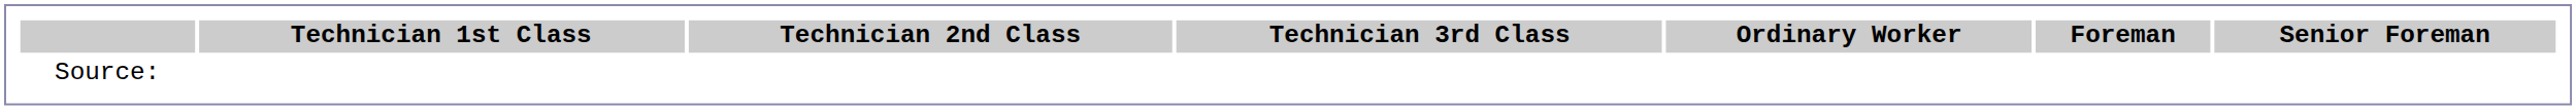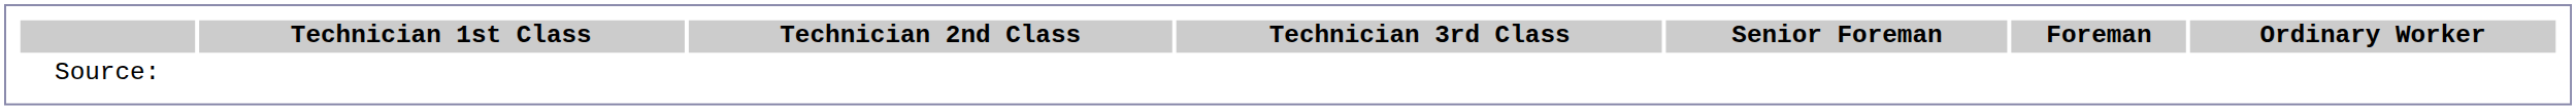 <table style="width:100%; border:1px solid #8888aa; background:#fff; padding:5px; font-size:95%; margin:0 12px 12px 0; text-align:center;">
 <tr style="background:#ccc;">
 <th></th>
 <th colspan="1">Technician 1st Class</th>
 <th colspan="1">Technician 2nd Class</th>
 <th colspan="1">Technician 3rd Class</th>
+<th colspan="1">Senior Foreman</th>
+<th colspan="1">Foreman</th>
 <th colspan="1">Ordinary Worker</th>
-<th colspan="1">Foreman</th>
-<th colspan="1">Senior Foreman</th>
 </tr>
 <tr style="text-align:center;">
 <td>Source:</td>
 <td></td>
 <td></td>
 <td></td>
 <td></td>
 <td></td>
 <td></td>
 </tr>
 </table>
